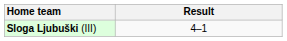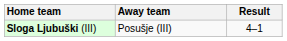 <table class="wikitable" style="width:50%">
 <tr>
 <th style="width:40%; text-align:left">Home team</th>
+<th style="width:40%; text-align:left">Away team</th>
 <th>Result</th>
 </tr>
 <tr>
 <td bgcolor="#ddffdd"><strong>Sloga Ljubuški</strong> (III)</td>
+<td>Posušje (III)</td>
 <td style="text-align:center">4–1</td>
 </tr>
 </table>
